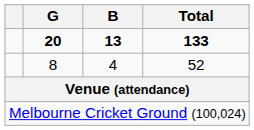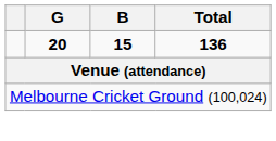 <table class="wikitable" style="float:right; text-align:center; margin:1em;">
 <tr>
 <th></th>
 <th>G</th>
 <th>B</th>
 <th>Total</th>
 </tr>
 <tr>
 <td style="text-align:left"><strong></strong></td>
 <td><strong>20</strong></td>
-<td><strong>13</strong></td>
-<td><strong>133</strong></td>
-</tr>
-<tr>
-<td style="text-align:left"></td>
-<td>8</td>
-<td>4</td>
-<td>52</td>
+<td><strong>15</strong></td>
+<td><strong>136</strong></td>
 </tr>
 <tr>
 <th colspan=4>Venue <small>(attendance)</small></th>
 </tr>
 <tr>
 <td colspan=4><a href='#'>Melbourne Cricket Ground</a> <small>(100,024)</small></td>
 </tr>
 </table>
